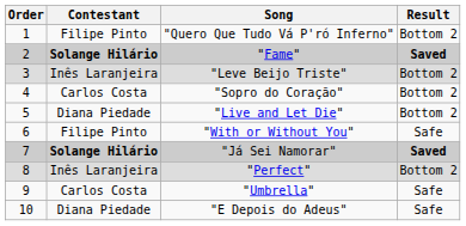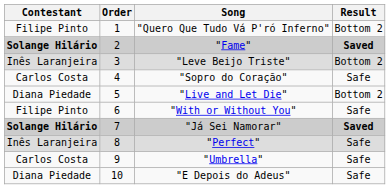 <table class="wikitable plainrowheaders" style="text-align:center;">
 <tr>
+<th>Contestant</th>
 <th>Order</th>
-<th>Contestant</th>
 <th>Song</th>
 <th>Result</th>
 </tr>
 <tr>
+<td>Filipe Pinto</td>
 <td>1</td>
-<td>Filipe Pinto</td>
 <td>"Quero Que Tudo Vá P'ró Inferno"</td>
 <td>Bottom 2</td>
 </tr>
 <tr style="background:#ccc;">
+<td><strong>Solange Hilário</strong></td>
 <td>2</td>
-<td><strong>Solange Hilário</strong></td>
 <td>"<a href='#'>Fame</a>"</td>
 <td><strong>Saved</strong></td>
 </tr>
 <tr style="background:#ddd;">
+<td>Inês Laranjeira</td>
 <td>3</td>
-<td>Inês Laranjeira</td>
 <td>"Leve Beijo Triste"</td>
 <td>Bottom 2</td>
 </tr>
 <tr>
+<td>Carlos Costa</td>
 <td>4</td>
-<td>Carlos Costa</td>
 <td>"Sopro do Coração"</td>
-<td>Bottom 2</td>
+<td>Safe</td>
 </tr>
 <tr>
+<td>Diana Piedade</td>
 <td>5</td>
-<td>Diana Piedade</td>
 <td>"<a href='#'>Live and Let Die</a>"</td>
 <td>Bottom 2</td>
 </tr>
 <tr>
+<td>Filipe Pinto</td>
 <td>6</td>
-<td>Filipe Pinto</td>
 <td>"<a href='#'>With or Without You</a>"</td>
 <td>Safe</td>
 </tr>
 <tr style="background:#ccc;">
+<td><strong>Solange Hilário</strong></td>
 <td>7</td>
-<td><strong>Solange Hilário</strong></td>
 <td>"Já Sei Namorar"</td>
 <td><strong>Saved</strong></td>
 </tr>
 <tr style="background:#ddd;">
+<td>Inês Laranjeira</td>
 <td>8</td>
-<td>Inês Laranjeira</td>
 <td>"<a href='#'>Perfect</a>"</td>
-<td>Bottom 2</td>
+<td>Safe</td>
 </tr>
 <tr>
+<td>Carlos Costa</td>
 <td>9</td>
-<td>Carlos Costa</td>
 <td>"<a href='#'>Umbrella</a>"</td>
 <td>Safe</td>
 </tr>
 <tr>
+<td>Diana Piedade</td>
 <td>10</td>
-<td>Diana Piedade</td>
 <td>"E Depois do Adeus"</td>
 <td>Safe</td>
 </tr>
 </table>
